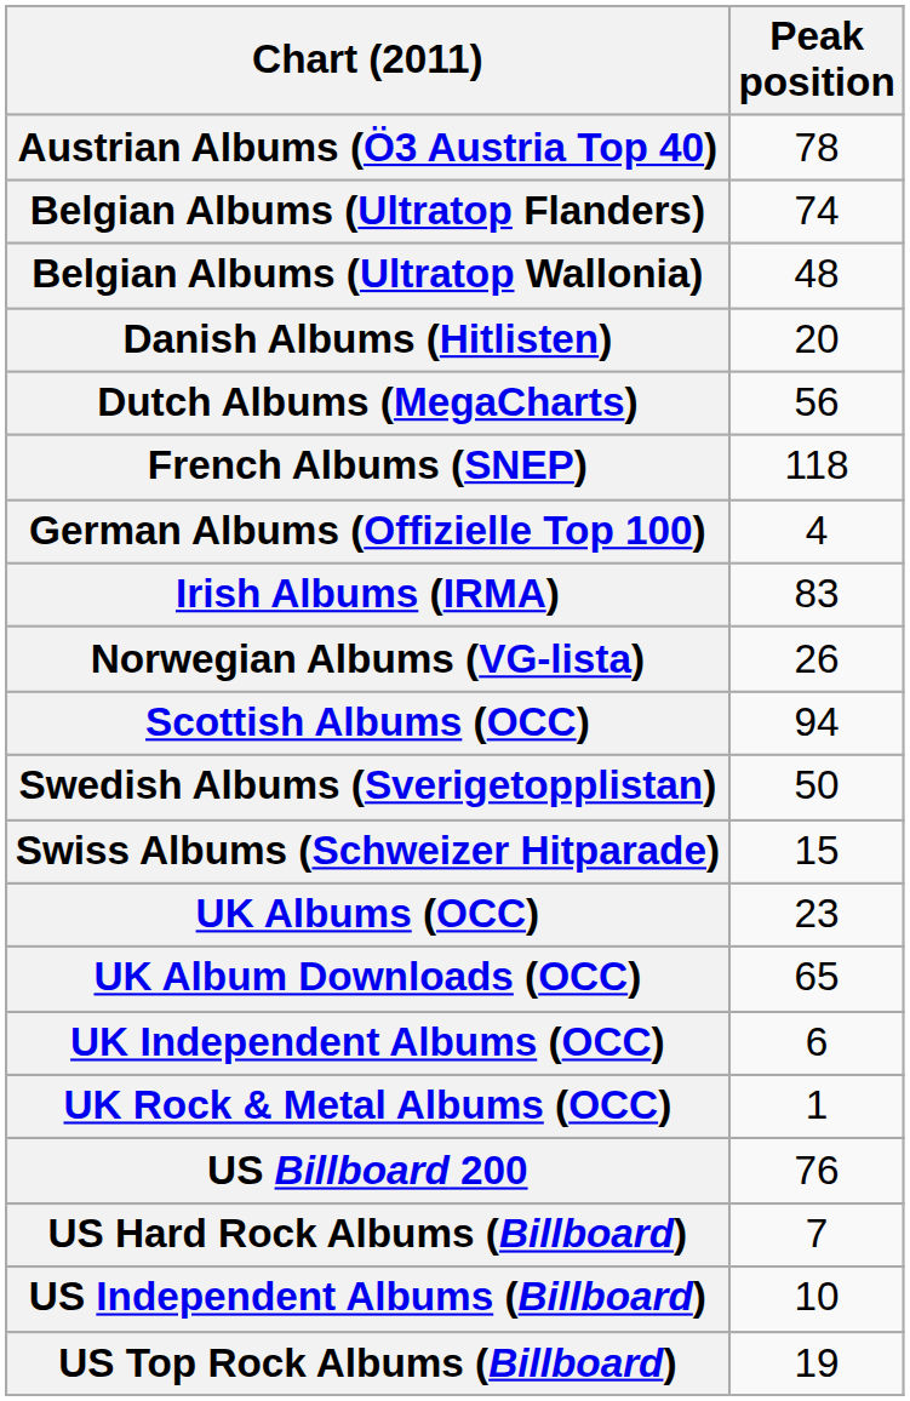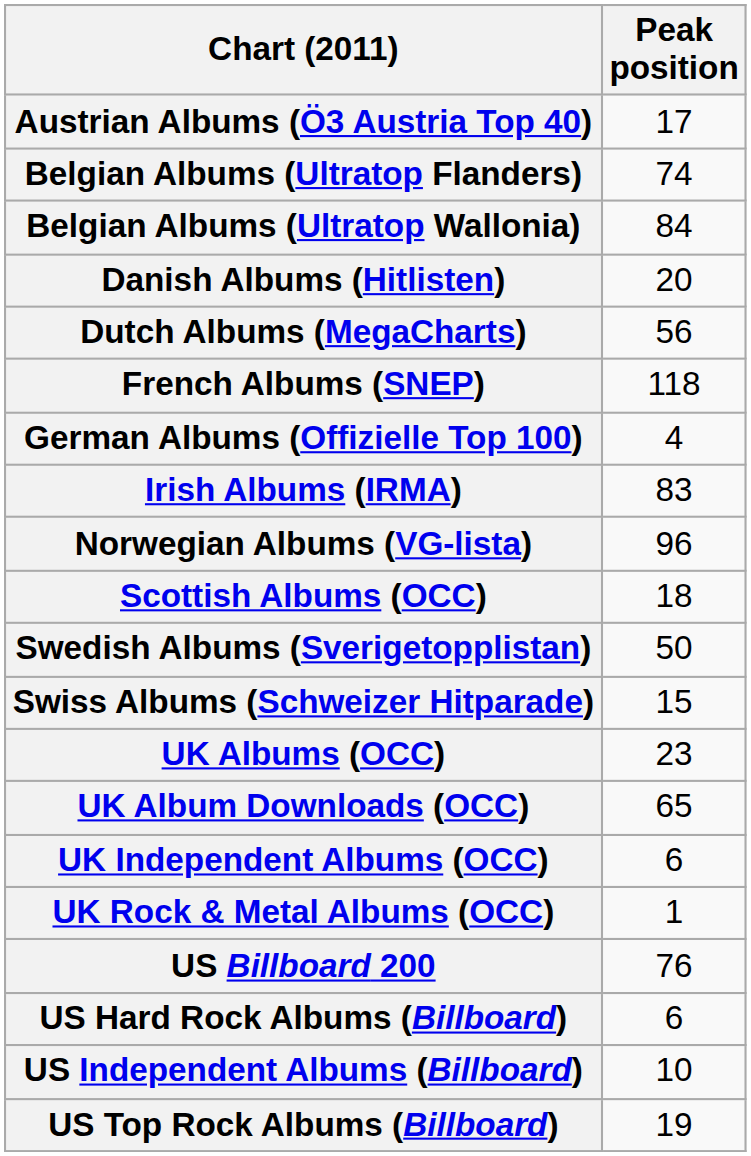 <table class="wikitable sortable plainrowheaders" style="text-align:center">
 <tr>
 <th scope="col">Chart (2011)</th>
 <th scope="col">Peak<br>position</th>
 </tr>
 <tr>
 <th scope="row">Austrian Albums (<a href='#'>Ö3 Austria Top 40</a>)</th>
-<td>78</td>
+<td>17</td>
 </tr>
 <tr>
 <th scope="row">Belgian Albums (<a href='#'>Ultratop</a> Flanders)</th>
 <td>74</td>
 </tr>
 <tr>
 <th scope="row">Belgian Albums (<a href='#'>Ultratop</a> Wallonia)</th>
-<td>48</td>
+<td>84</td>
 </tr>
 <tr>
 <th scope="row">Danish Albums (<a href='#'>Hitlisten</a>)</th>
 <td>20</td>
 </tr>
 <tr>
 <th scope="row">Dutch Albums (<a href='#'>MegaCharts</a>)</th>
 <td>56</td>
 </tr>
 <tr>
 <th scope="row">French Albums (<a href='#'>SNEP</a>)</th>
 <td>118</td>
 </tr>
 <tr>
 <th scope="row">German Albums (<a href='#'>Offizielle Top 100</a>)</th>
 <td>4</td>
 </tr>
 <tr>
 <th scope="row"><a href='#'>Irish Albums</a> (<a href='#'>IRMA</a>)</th>
 <td>83</td>
 </tr>
 <tr>
 <th scope="row">Norwegian Albums (<a href='#'>VG-lista</a>)</th>
-<td>26</td>
+<td>96</td>
 </tr>
 <tr>
 <th scope="row"><a href='#'>Scottish Albums</a> (<a href='#'>OCC</a>)</th>
-<td>94</td>
+<td>18</td>
 </tr>
 <tr>
 <th scope="row">Swedish Albums (<a href='#'>Sverigetopplistan</a>)</th>
 <td>50</td>
 </tr>
 <tr>
 <th scope="row">Swiss Albums (<a href='#'>Schweizer Hitparade</a>)</th>
 <td>15</td>
 </tr>
 <tr>
 <th scope="row"><a href='#'>UK Albums</a> (<a href='#'>OCC</a>)</th>
 <td>23</td>
 </tr>
 <tr>
 <th scope="row"><a href='#'>UK Album Downloads</a> (<a href='#'>OCC</a>)</th>
 <td>65</td>
 </tr>
 <tr>
 <th scope="row"><a href='#'>UK Independent Albums</a> (<a href='#'>OCC</a>)</th>
 <td>6</td>
 </tr>
 <tr>
 <th scope="row"><a href='#'>UK Rock & Metal Albums</a> (<a href='#'>OCC</a>)</th>
 <td>1</td>
 </tr>
 <tr>
 <th scope="row">US <a href='#'><em>Billboard</em> 200</a></th>
 <td>76</td>
 </tr>
 <tr>
 <th scope="row">US Hard Rock Albums (<em><a href='#'>Billboard</a></em>)</th>
-<td>7</td>
+<td>6</td>
 </tr>
 <tr>
 <th scope="row">US <a href='#'>Independent Albums</a> (<em><a href='#'>Billboard</a></em>)</th>
 <td>10</td>
 </tr>
 <tr>
 <th scope="row">US Top Rock Albums (<em><a href='#'>Billboard</a></em>)</th>
 <td>19</td>
 </tr>
 </table>
